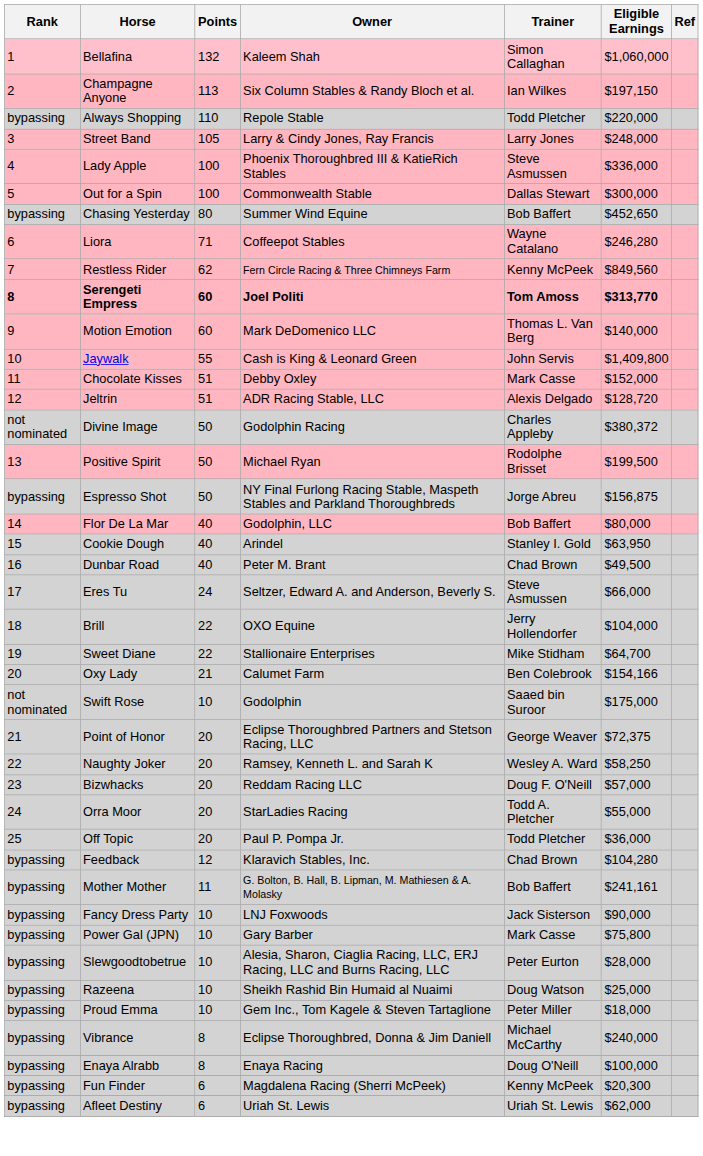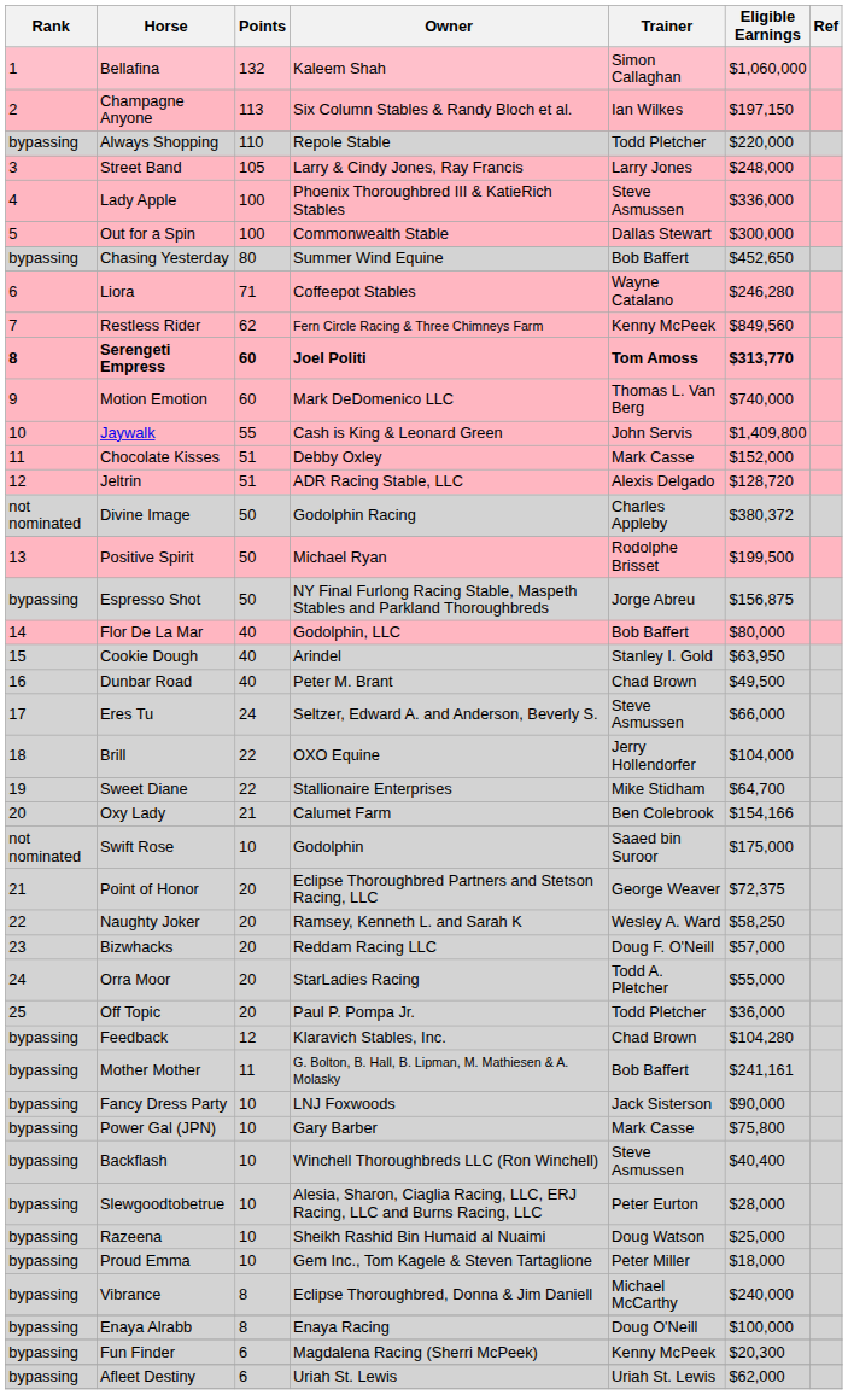 <table class="wikitable sortable">
 <tr>
 <th>Rank</th>
 <th>Horse</th>
 <th>Points</th>
 <th>Owner</th>
 <th>Trainer</th>
 <th>Eligible<br>Earnings</th>
 <th>Ref</th>
 </tr>
 <tr bgcolor="pink">
 <td>1</td>
 <td>Bellafina</td>
 <td>132</td>
 <td>Kaleem Shah</td>
 <td>Simon Callaghan</td>
 <td>$1,060,000</td>
 <td></td>
 </tr>
 <tr bgcolor="lightpink">
 <td>2</td>
 <td>Champagne Anyone</td>
 <td>113</td>
 <td>Six Column Stables & Randy Bloch et al.</td>
 <td>Ian Wilkes</td>
 <td>$197,150</td>
 <td></td>
 </tr>
 <tr bgcolor="lightgrey">
 <td>bypassing</td>
 <td>Always Shopping</td>
 <td>110</td>
 <td>Repole Stable</td>
 <td>Todd Pletcher</td>
 <td>$220,000</td>
 <td></td>
 </tr>
 <tr bgcolor="lightpink">
 <td>3</td>
 <td>Street Band</td>
 <td>105</td>
 <td>Larry & Cindy Jones, Ray Francis</td>
 <td>Larry Jones</td>
 <td>$248,000</td>
 <td></td>
 </tr>
 <tr bgcolor="lightpink">
 <td>4</td>
 <td>Lady Apple</td>
 <td>100</td>
 <td>Phoenix Thoroughbred III & KatieRich Stables</td>
 <td>Steve Asmussen</td>
 <td>$336,000</td>
 <td></td>
 </tr>
 <tr bgcolor="lightpink">
 <td>5</td>
 <td>Out for a Spin</td>
 <td>100</td>
 <td>Commonwealth Stable</td>
 <td>Dallas Stewart</td>
 <td>$300,000</td>
 <td></td>
 </tr>
 <tr bgcolor="lightgrey">
 <td>bypassing</td>
 <td>Chasing Yesterday</td>
 <td>80</td>
 <td>Summer Wind Equine</td>
 <td>Bob Baffert</td>
 <td>$452,650</td>
 <td></td>
 </tr>
 <tr bgcolor="lightpink">
 <td>6</td>
 <td>Liora</td>
 <td>71</td>
 <td>Coffeepot Stables</td>
 <td>Wayne Catalano</td>
 <td>$246,280</td>
 <td></td>
 </tr>
 <tr bgcolor="lightpink">
 <td>7</td>
 <td>Restless Rider</td>
 <td>62</td>
 <td><small>Fern Circle Racing & Three Chimneys Farm</small></td>
 <td>Kenny McPeek</td>
 <td>$849,560</td>
 <td></td>
 </tr>
 <tr bgcolor="lightpink">
 <td><strong>8</strong></td>
 <td><strong>Serengeti Empress</strong></td>
 <td><strong>60</strong></td>
 <td><strong>Joel Politi</strong></td>
 <td><strong>Tom Amoss</strong></td>
 <td><strong>$313,770</strong></td>
 <td></td>
 </tr>
 <tr bgcolor="lightpink">
 <td>9</td>
 <td>Motion Emotion</td>
 <td>60</td>
 <td>Mark DeDomenico LLC</td>
 <td>Thomas L. Van Berg</td>
-<td>$140,000</td>
+<td>$740,000</td>
 <td></td>
 </tr>
 <tr bgcolor="lightpink">
 <td>10</td>
 <td><a href='#'>Jaywalk</a></td>
 <td>55</td>
 <td>Cash is King & Leonard Green</td>
 <td>John Servis</td>
 <td>$1,409,800</td>
 <td></td>
 </tr>
 <tr bgcolor="lightpink">
 <td>11</td>
 <td>Chocolate Kisses</td>
 <td>51</td>
 <td>Debby Oxley</td>
 <td>Mark Casse</td>
 <td>$152,000</td>
 <td></td>
 </tr>
 <tr bgcolor="lightpink">
 <td>12</td>
 <td>Jeltrin</td>
 <td>51</td>
 <td>ADR Racing Stable, LLC</td>
 <td>Alexis Delgado</td>
 <td>$128,720</td>
 <td></td>
 </tr>
 <tr bgcolor="lightgrey">
 <td>not nominated</td>
 <td>Divine Image</td>
 <td>50</td>
 <td>Godolphin Racing</td>
 <td>Charles Appleby</td>
 <td>$380,372</td>
 <td></td>
 </tr>
 <tr bgcolor="lightpink">
 <td>13</td>
 <td>Positive Spirit</td>
 <td>50</td>
 <td>Michael Ryan</td>
 <td>Rodolphe Brisset</td>
 <td>$199,500</td>
 <td></td>
 </tr>
 <tr bgcolor="lightgrey">
 <td>bypassing</td>
 <td>Espresso Shot</td>
 <td>50</td>
 <td>NY Final Furlong Racing Stable, Maspeth Stables and Parkland Thoroughbreds</td>
 <td>Jorge Abreu</td>
 <td>$156,875</td>
 <td></td>
 </tr>
 <tr bgcolor="lightpink">
 <td>14</td>
 <td>Flor De La Mar</td>
 <td>40</td>
 <td>Godolphin, LLC</td>
 <td>Bob Baffert</td>
 <td>$80,000</td>
 <td></td>
 </tr>
 <tr bgcolor="lightgray">
 <td>15</td>
 <td>Cookie Dough</td>
 <td>40</td>
 <td>Arindel</td>
 <td>Stanley I. Gold</td>
 <td>$63,950</td>
 <td></td>
 </tr>
 <tr bgcolor="lightgray">
 <td>16</td>
 <td>Dunbar Road</td>
 <td>40</td>
 <td>Peter M. Brant</td>
 <td>Chad Brown</td>
 <td>$49,500</td>
 <td></td>
 </tr>
 <tr bgcolor="lightgray">
 <td>17</td>
 <td>Eres Tu</td>
 <td>24</td>
 <td>Seltzer, Edward A. and Anderson, Beverly S.</td>
 <td>Steve Asmussen</td>
 <td>$66,000</td>
 <td></td>
 </tr>
 <tr bgcolor="lightgray">
 <td>18</td>
 <td>Brill</td>
 <td>22</td>
 <td>OXO Equine</td>
 <td>Jerry Hollendorfer</td>
 <td>$104,000</td>
 <td></td>
 </tr>
 <tr bgcolor="lightgray">
 <td>19</td>
 <td>Sweet Diane</td>
 <td>22</td>
 <td>Stallionaire Enterprises</td>
 <td>Mike Stidham</td>
 <td>$64,700</td>
 <td></td>
 </tr>
 <tr bgcolor="lightgray">
 <td>20</td>
 <td>Oxy Lady</td>
 <td>21</td>
 <td>Calumet Farm</td>
 <td>Ben Colebrook</td>
 <td>$154,166</td>
 <td></td>
 </tr>
 <tr bgcolor="lightgray">
 <td>not nominated</td>
 <td>Swift Rose</td>
 <td>10</td>
 <td>Godolphin</td>
 <td>Saaed bin Suroor</td>
 <td>$175,000</td>
 <td></td>
 </tr>
 <tr bgcolor="lightgray">
 <td>21</td>
 <td>Point of Honor</td>
 <td>20</td>
 <td>Eclipse Thoroughbred Partners and Stetson Racing, LLC</td>
 <td>George Weaver</td>
 <td>$72,375</td>
 <td></td>
 </tr>
 <tr bgcolor="lightgray">
 <td>22</td>
 <td>Naughty Joker</td>
 <td>20</td>
 <td>Ramsey, Kenneth L. and Sarah K</td>
 <td>Wesley A. Ward</td>
 <td>$58,250</td>
 <td></td>
 </tr>
 <tr bgcolor="lightgray">
 <td>23</td>
 <td>Bizwhacks</td>
 <td>20</td>
 <td>Reddam Racing LLC</td>
 <td>Doug F. O'Neill</td>
 <td>$57,000</td>
 <td></td>
 </tr>
 <tr bgcolor="lightgray">
 <td>24</td>
 <td>Orra Moor</td>
 <td>20</td>
 <td>StarLadies Racing</td>
 <td>Todd A. Pletcher</td>
 <td>$55,000</td>
 <td></td>
 </tr>
 <tr bgcolor="lightgray">
 <td>25</td>
 <td>Off Topic</td>
 <td>20</td>
 <td>Paul P. Pompa Jr.</td>
 <td>Todd Pletcher</td>
 <td>$36,000</td>
 <td></td>
 </tr>
 <tr bgcolor="lightgray">
 <td>bypassing</td>
 <td>Feedback</td>
 <td>12</td>
 <td>Klaravich Stables, Inc.</td>
 <td>Chad Brown</td>
 <td>$104,280</td>
 <td></td>
 </tr>
 <tr bgcolor="lightgray">
 <td>bypassing</td>
 <td>Mother Mother</td>
 <td>11</td>
 <td><small>G. Bolton, B. Hall, B. Lipman, M. Mathiesen & A. Molasky</small></td>
 <td>Bob Baffert</td>
 <td>$241,161</td>
 <td></td>
 </tr>
 <tr bgcolor="lightgray">
 <td>bypassing</td>
 <td>Fancy Dress Party</td>
 <td>10</td>
 <td>LNJ Foxwoods</td>
 <td>Jack Sisterson</td>
 <td>$90,000</td>
 <td></td>
 </tr>
 <tr bgcolor="lightgray">
 <td>bypassing</td>
 <td>Power Gal (JPN)</td>
 <td>10</td>
 <td>Gary Barber</td>
 <td>Mark Casse</td>
 <td>$75,800</td>
 <td></td>
 </tr>
 <tr bgcolor="lightgray">
 <td>bypassing</td>
+<td>Backflash</td>
+<td>10</td>
+<td>Winchell Thoroughbreds LLC (Ron Winchell)</td>
+<td>Steve Asmussen</td>
+<td>$40,400</td>
+<td></td>
+</tr>
+<tr bgcolor="lightgray">
+<td>bypassing</td>
 <td>Slewgoodtobetrue</td>
 <td>10</td>
 <td>Alesia, Sharon, Ciaglia Racing, LLC, ERJ Racing, LLC and Burns Racing, LLC</td>
 <td>Peter Eurton</td>
 <td>$28,000</td>
 <td></td>
 </tr>
 <tr bgcolor="lightgray">
 <td>bypassing</td>
 <td>Razeena</td>
 <td>10</td>
 <td>Sheikh Rashid Bin Humaid al Nuaimi</td>
 <td>Doug Watson</td>
 <td>$25,000</td>
 <td></td>
 </tr>
 <tr bgcolor="lightgray">
 <td>bypassing</td>
 <td>Proud Emma</td>
 <td>10</td>
 <td>Gem Inc., Tom Kagele & Steven Tartaglione</td>
 <td>Peter Miller</td>
 <td>$18,000</td>
 <td></td>
 </tr>
 <tr bgcolor="lightgray">
 <td>bypassing</td>
 <td>Vibrance</td>
 <td>8</td>
 <td>Eclipse Thoroughbred, Donna & Jim Daniell</td>
 <td>Michael McCarthy</td>
 <td>$240,000</td>
 <td></td>
 </tr>
 <tr>
 </tr>
 <tr bgcolor="lightgray">
 <td>bypassing</td>
 <td>Enaya Alrabb</td>
 <td>8</td>
 <td>Enaya Racing</td>
 <td>Doug O'Neill</td>
 <td>$100,000</td>
 <td></td>
 </tr>
 <tr>
 </tr>
 <tr bgcolor="lightgray">
 <td>bypassing</td>
 <td>Fun Finder</td>
 <td>6</td>
 <td>Magdalena Racing (Sherri McPeek)</td>
 <td>Kenny McPeek</td>
 <td>$20,300</td>
 <td></td>
 </tr>
 <tr>
 </tr>
 <tr bgcolor="lightgray">
 <td>bypassing</td>
 <td>Afleet Destiny</td>
 <td>6</td>
 <td>Uriah St. Lewis</td>
 <td>Uriah St. Lewis</td>
 <td>$62,000</td>
 <td></td>
 </tr>
 <tr>
 </tr>
 </table>
